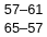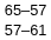 <table style="text-align:center">
 <tr>
 <th width=200></th>
 <th width=100></th>
 <th width=200></th>
 </tr>
 <tr>
+<td align=right><strong></strong></td>
+<td align=center>65–57</td>
+<td align=left></td>
+</tr>
+<tr>
 <td align=right></td>
 <td align=center>57–61</td>
 <td align=left><strong></strong></td>
 </tr>
-<tr>
-<td align=right><strong></strong></td>
-<td align=center>65–57</td>
-<td align=left></td>
-</tr>
 </table>
